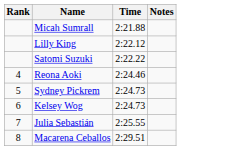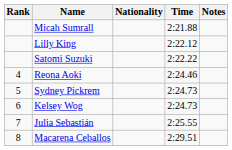 <table class="wikitable sortable" style="text-align:center">
 <tr>
 <th>Rank</th>
 <th>Name</th>
+<th>Nationality</th>
 <th>Time</th>
 <th>Notes</th>
 </tr>
 <tr>
 <td></td>
 <td align=left><a href='#'>Micah Sumrall</a></td>
+<td align=left></td>
 <td>2:21.88</td>
 <td></td>
 </tr>
 <tr>
 <td></td>
 <td align=left><a href='#'>Lilly King</a></td>
+<td align=left></td>
 <td>2:22.12</td>
 <td></td>
 </tr>
 <tr>
 <td></td>
 <td align=left><a href='#'>Satomi Suzuki</a></td>
+<td align=left></td>
 <td>2:22.22</td>
 <td></td>
 </tr>
 <tr>
 <td>4</td>
 <td align=left><a href='#'>Reona Aoki</a></td>
+<td align=left></td>
 <td>2:24.46</td>
 <td></td>
 </tr>
 <tr>
 <td>5</td>
 <td align=left><a href='#'>Sydney Pickrem</a></td>
+<td align=left></td>
 <td>2:24.73</td>
 <td></td>
 </tr>
 <tr>
 <td>6</td>
 <td align=left><a href='#'>Kelsey Wog</a></td>
+<td align=left></td>
 <td>2:24.73</td>
 <td></td>
 </tr>
 <tr>
 <td>7</td>
 <td align=left><a href='#'>Julia Sebastián</a></td>
+<td align=left></td>
 <td>2:25.55</td>
 <td></td>
 </tr>
 <tr>
 <td>8</td>
 <td align=left><a href='#'>Macarena Ceballos</a></td>
+<td align=left></td>
 <td>2:29.51</td>
 <td></td>
 </tr>
 </table>
